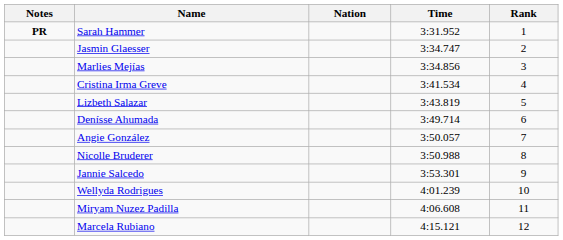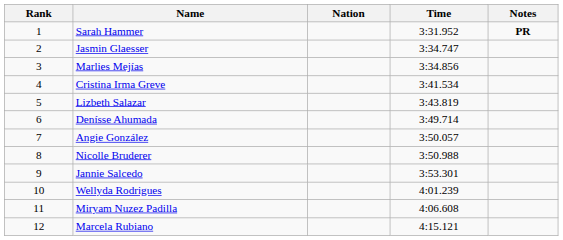 <table class="wikitable sortable" style="text-align:center" width=50%>
 <tr>
-<th>Notes</th>
+<th>Rank</th>
 <th>Name</th>
 <th>Nation</th>
 <th>Time</th>
-<th>Rank</th>
+<th>Notes</th>
 </tr>
 <tr>
-<td><strong>PR</strong></td>
+<td>1</td>
 <td align=left><a href='#'>Sarah Hammer</a></td>
 <td align=left></td>
 <td>3:31.952</td>
-<td>1</td>
+<td><strong>PR</strong></td>
 </tr>
 <tr>
-<td></td>
+<td>2</td>
 <td align=left><a href='#'>Jasmin Glaesser</a></td>
 <td align=left></td>
 <td>3:34.747</td>
-<td>2</td>
+<td></td>
 </tr>
 <tr>
-<td></td>
+<td>3</td>
 <td align=left><a href='#'>Marlies Mejías</a></td>
 <td align=left></td>
 <td>3:34.856</td>
-<td>3</td>
+<td></td>
 </tr>
 <tr>
-<td></td>
+<td>4</td>
 <td align=left><a href='#'>Cristina Irma Greve</a></td>
 <td align=left></td>
 <td>3:41.534</td>
-<td>4</td>
+<td></td>
 </tr>
 <tr>
-<td></td>
+<td>5</td>
 <td align=left><a href='#'>Lizbeth Salazar</a></td>
 <td align=left></td>
 <td>3:43.819</td>
-<td>5</td>
+<td></td>
 </tr>
 <tr>
-<td></td>
+<td>6</td>
 <td align=left><a href='#'>Denísse Ahumada</a></td>
 <td align=left></td>
 <td>3:49.714</td>
-<td>6</td>
+<td></td>
 </tr>
 <tr>
-<td></td>
+<td>7</td>
 <td align=left><a href='#'>Angie González</a></td>
 <td align=left></td>
 <td>3:50.057</td>
-<td>7</td>
+<td></td>
 </tr>
 <tr>
-<td></td>
+<td>8</td>
 <td align=left><a href='#'>Nicolle Bruderer</a></td>
 <td align=left></td>
 <td>3:50.988</td>
-<td>8</td>
+<td></td>
 </tr>
 <tr>
-<td></td>
+<td>9</td>
 <td align=left><a href='#'>Jannie Salcedo</a></td>
 <td align=left></td>
 <td>3:53.301</td>
-<td>9</td>
+<td></td>
 </tr>
 <tr>
-<td></td>
+<td>10</td>
 <td align=left><a href='#'>Wellyda Rodrigues</a></td>
 <td align=left></td>
 <td>4:01.239</td>
-<td>10</td>
+<td></td>
 </tr>
 <tr>
-<td></td>
+<td>11</td>
 <td align=left><a href='#'>Miryam Nuzez Padilla</a></td>
 <td align=left></td>
 <td>4:06.608</td>
-<td>11</td>
+<td></td>
 </tr>
 <tr>
-<td></td>
+<td>12</td>
 <td align=left><a href='#'>Marcela Rubiano</a></td>
 <td align=left></td>
 <td>4:15.121</td>
-<td>12</td>
+<td></td>
 </tr>
 </table>
